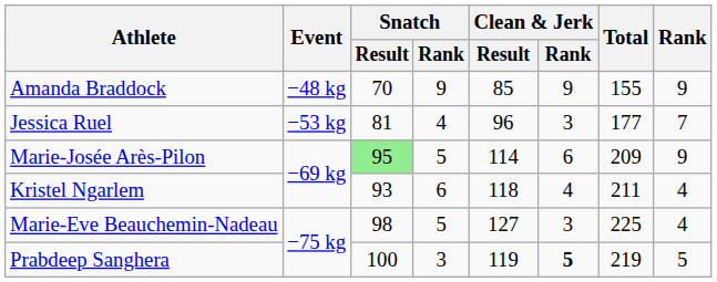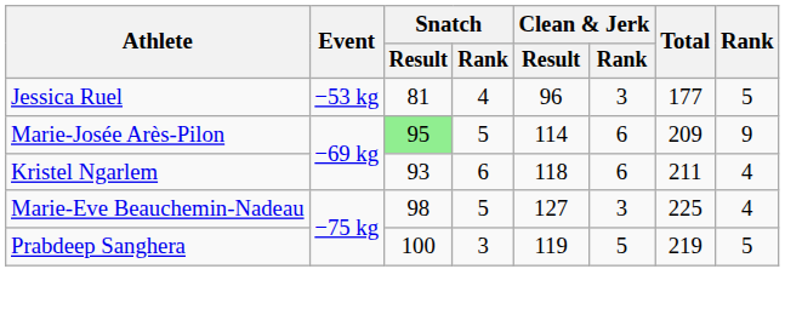 <table class="wikitable" style="font-size:90%">
 <tr>
 <th rowspan=2>Athlete</th>
 <th rowspan=2>Event</th>
 <th colspan=2>Snatch</th>
 <th colspan=2>Clean & Jerk</th>
 <th rowspan=2>Total</th>
 <th rowspan=2>Rank</th>
 </tr>
 <tr style="font-size:95%">
 <th>Result</th>
 <th>Rank</th>
 <th>Result</th>
 <th>Rank</th>
 </tr>
 <tr align=center>
-<td align=left><a href='#'>Amanda Braddock</a></td>
-<td align=left><a href='#'>−48 kg</a></td>
-<td>70</td>
-<td>9</td>
-<td>85</td>
-<td>9</td>
-<td>155</td>
-<td>9</td>
-</tr>
-<tr align=center>
 <td align=left><a href='#'>Jessica Ruel</a></td>
 <td align=left><a href='#'>−53 kg</a></td>
 <td>81</td>
 <td>4</td>
 <td>96</td>
 <td>3</td>
 <td>177</td>
-<td>7</td>
+<td>5</td>
 </tr>
 <tr align=center>
 <td align=left><a href='#'>Marie-Josée Arès-Pilon</a></td>
 <td align=left rowspan=2><a href='#'>−69 kg</a></td>
 <td style="background: lightgreen;">95</td>
 <td>5</td>
 <td>114</td>
 <td>6</td>
 <td>209</td>
 <td>9</td>
 </tr>
 <tr align=center>
 <td align=left><a href='#'>Kristel Ngarlem</a></td>
 <td>93</td>
 <td>6</td>
 <td>118</td>
-<td>4</td>
+<td>6</td>
 <td>211</td>
 <td>4</td>
 </tr>
 <tr align=center>
 <td align=left><a href='#'>Marie-Eve Beauchemin-Nadeau</a></td>
 <td align=left rowspan=2><a href='#'>−75 kg</a></td>
 <td>98</td>
 <td>5</td>
 <td>127</td>
 <td>3</td>
 <td>225</td>
 <td>4</td>
 </tr>
 <tr align=center>
 <td align=left><a href='#'>Prabdeep Sanghera</a></td>
 <td>100</td>
 <td>3</td>
 <td>119</td>
-<td><strong>5</strong></td>
+<td>5</td>
 <td>219</td>
 <td>5</td>
 </tr>
 </table>
